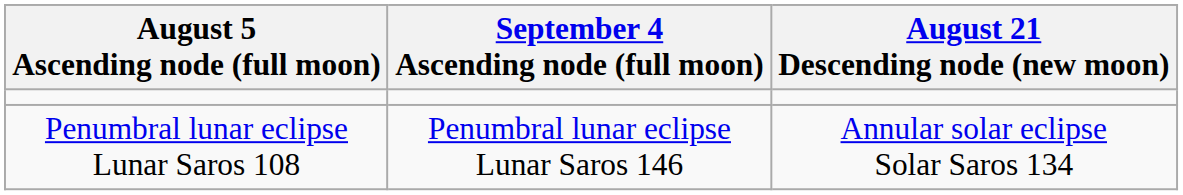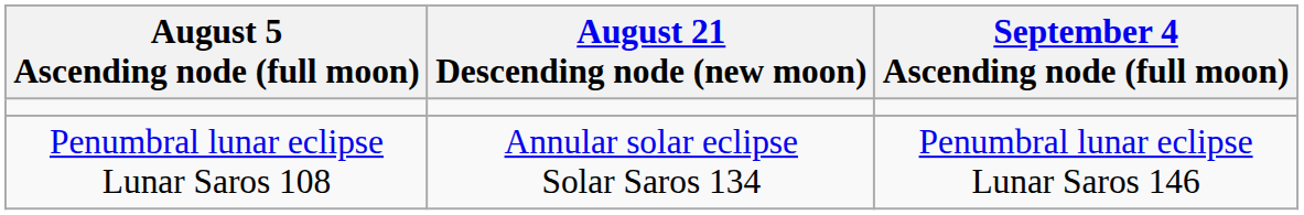 <table class="wikitable">
 <tr>
 <th>August 5<br>Ascending node (full moon)</th>
+<th><a href='#'>August 21</a><br>Descending node (new moon)</th>
 <th><a href='#'>September 4</a><br>Ascending node (full moon)</th>
-<th><a href='#'>August 21</a><br>Descending node (new moon)</th>
 </tr>
 <tr>
 <td></td>
 <td></td>
 <td></td>
 </tr>
 <tr align=center>
 <td><a href='#'>Penumbral lunar eclipse</a><br>Lunar Saros 108</td>
+<td><a href='#'>Annular solar eclipse</a><br>Solar Saros 134</td>
 <td><a href='#'>Penumbral lunar eclipse</a><br>Lunar Saros 146</td>
-<td><a href='#'>Annular solar eclipse</a><br>Solar Saros 134</td>
 </tr>
 </table>
